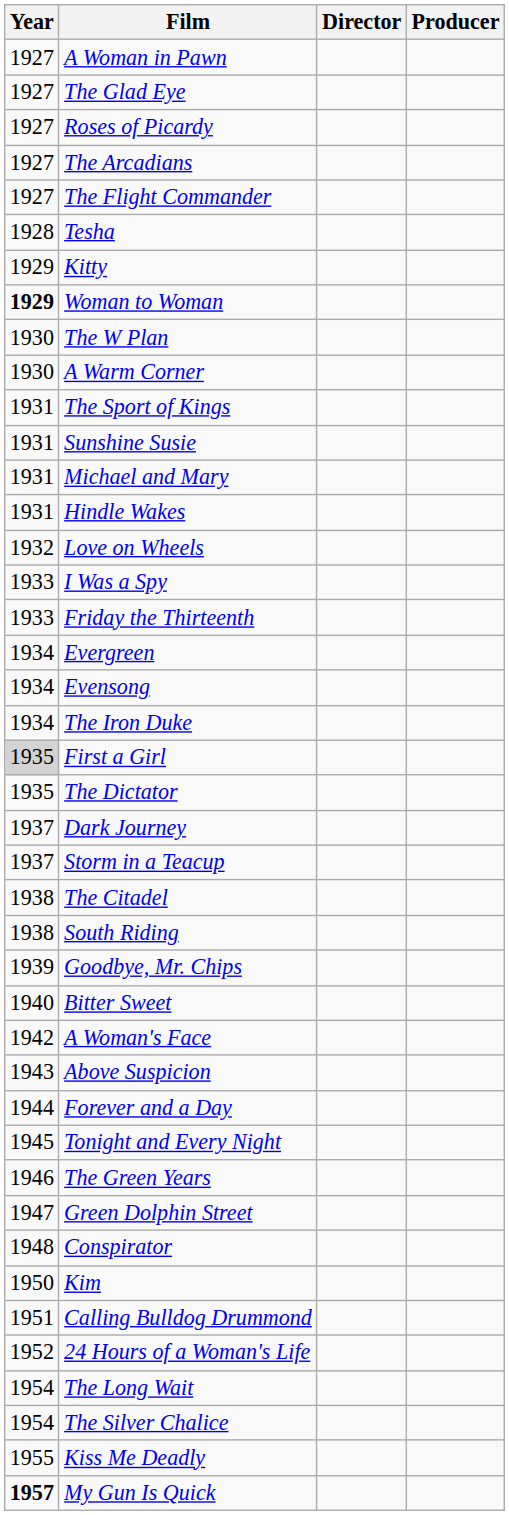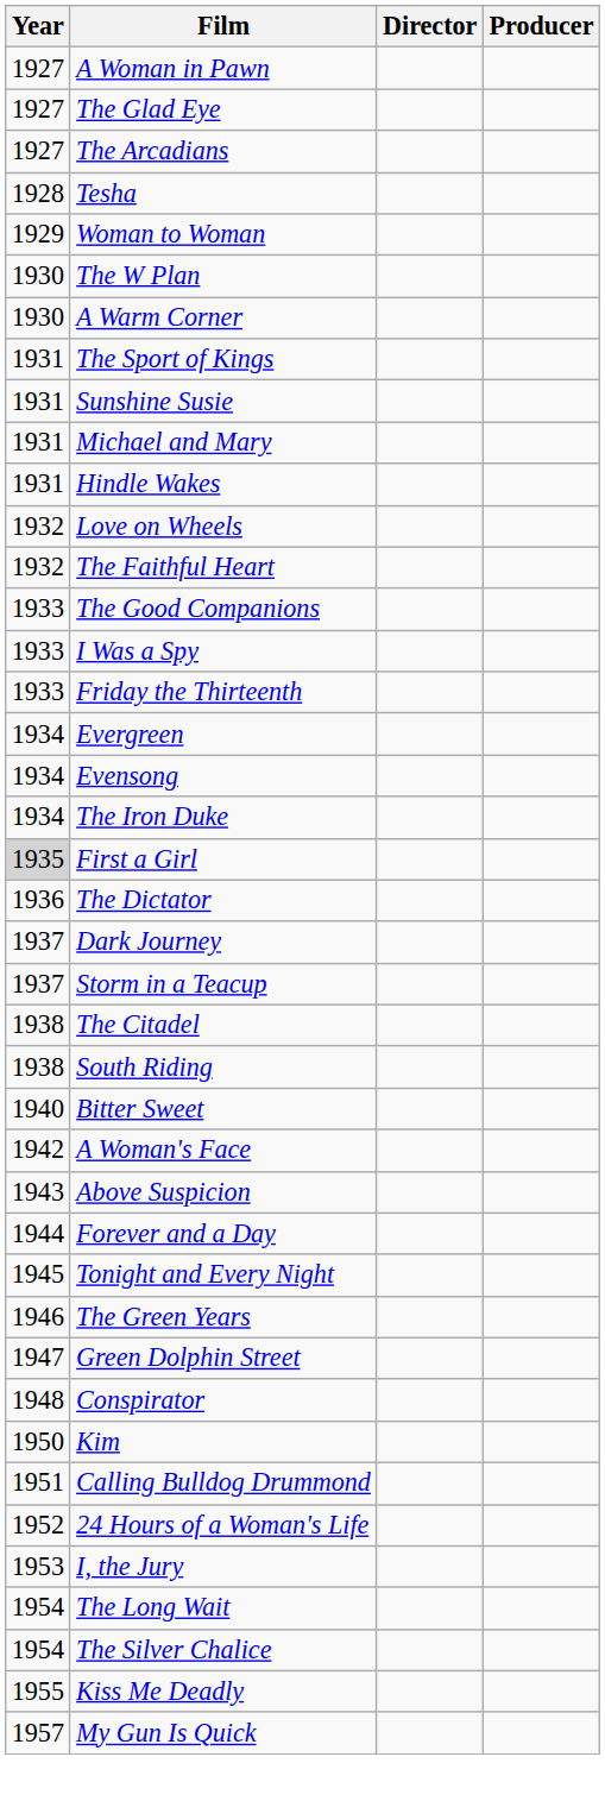 <table class="wikitable">
 <tr>
 <th>Year</th>
 <th>Film</th>
 <th>Director</th>
 <th>Producer</th>
 </tr>
 <tr>
 <td>1927</td>
 <td><em><a href='#'>A Woman in Pawn</a></em></td>
 <td></td>
 <td></td>
 </tr>
 <tr>
 <td>1927</td>
 <td><em><a href='#'>The Glad Eye</a></em></td>
 <td></td>
 <td></td>
 </tr>
 <tr>
 <td>1927</td>
-<td><em><a href='#'>Roses of Picardy</a></em></td>
-<td></td>
-<td></td>
-</tr>
-<tr>
-<td>1927</td>
 <td><em><a href='#'>The Arcadians</a></em></td>
-<td></td>
-<td></td>
-</tr>
-<tr>
-<td>1927</td>
-<td><em><a href='#'>The Flight Commander</a></em></td>
 <td></td>
 <td></td>
 </tr>
 <tr>
 <td>1928</td>
 <td><em><a href='#'>Tesha</a></em></td>
 <td></td>
 <td></td>
 </tr>
 <tr>
 <td>1929</td>
-<td><em><a href='#'>Kitty</a></em></td>
-<td></td>
-<td></td>
-</tr>
-<tr>
-<td><strong>1929</strong></td>
 <td><em><a href='#'>Woman to Woman</a></em></td>
 <td></td>
 <td></td>
 </tr>
 <tr>
 <td>1930</td>
 <td><em><a href='#'>The W Plan</a></em></td>
 <td></td>
 <td></td>
 </tr>
 <tr>
 <td>1930</td>
 <td><em><a href='#'>A Warm Corner</a></em></td>
 <td></td>
 <td></td>
 </tr>
 <tr>
 <td>1931</td>
 <td><em><a href='#'>The Sport of Kings</a></em></td>
 <td></td>
 <td></td>
 </tr>
 <tr>
 <td>1931</td>
 <td><em><a href='#'>Sunshine Susie</a></em></td>
 <td></td>
 <td></td>
 </tr>
 <tr>
 <td>1931</td>
 <td><em><a href='#'>Michael and Mary</a></em></td>
 <td></td>
 <td></td>
 </tr>
 <tr>
 <td>1931</td>
 <td><em><a href='#'>Hindle Wakes</a></em></td>
 <td></td>
 <td></td>
 </tr>
 <tr>
 <td>1932</td>
 <td><em><a href='#'>Love on Wheels</a></em></td>
 <td></td>
 <td></td>
 </tr>
 <tr>
+<td>1932</td>
+<td><em><a href='#'>The Faithful Heart</a></em></td>
+<td></td>
+<td></td>
+</tr>
+<tr>
+<td>1933</td>
+<td><em><a href='#'>The Good Companions</a></em></td>
+<td></td>
+<td></td>
+</tr>
+<tr>
 <td>1933</td>
 <td><em><a href='#'>I Was a Spy</a></em></td>
 <td></td>
 <td></td>
 </tr>
 <tr>
 <td>1933</td>
 <td><em><a href='#'>Friday the Thirteenth</a></em></td>
 <td></td>
 <td></td>
 </tr>
 <tr>
 <td>1934</td>
 <td><em><a href='#'>Evergreen</a></em></td>
 <td></td>
 <td></td>
 </tr>
 <tr>
 <td>1934</td>
 <td><em><a href='#'>Evensong</a></em></td>
 <td></td>
 <td></td>
 </tr>
 <tr>
 <td>1934</td>
 <td><em><a href='#'>The Iron Duke</a></em></td>
 <td></td>
 <td></td>
 </tr>
 <tr>
 <td style="background: lightgrey;">1935</td>
 <td><em><a href='#'>First a Girl</a></em></td>
 <td></td>
 <td></td>
 </tr>
 <tr>
-<td>1935</td>
+<td>1936</td>
 <td><em><a href='#'>The Dictator</a></em></td>
 <td></td>
 <td></td>
 </tr>
 <tr>
 <td>1937</td>
 <td><em><a href='#'>Dark Journey</a></em></td>
 <td></td>
 <td></td>
 </tr>
 <tr>
 <td>1937</td>
 <td><em><a href='#'>Storm in a Teacup</a></em></td>
 <td></td>
 <td></td>
 </tr>
 <tr>
 <td>1938</td>
 <td><em><a href='#'>The Citadel</a></em></td>
 <td></td>
 <td></td>
 </tr>
 <tr>
 <td>1938</td>
 <td><em><a href='#'>South Riding</a></em></td>
-<td></td>
-<td></td>
-</tr>
-<tr>
-<td>1939</td>
-<td><em><a href='#'>Goodbye, Mr. Chips</a></em></td>
 <td></td>
 <td></td>
 </tr>
 <tr>
 <td>1940</td>
 <td><em><a href='#'>Bitter Sweet</a></em></td>
 <td></td>
 <td></td>
 </tr>
 <tr>
 <td>1942</td>
 <td><em><a href='#'>A Woman's Face</a></em></td>
 <td></td>
 <td></td>
 </tr>
 <tr>
 <td>1943</td>
 <td><em><a href='#'>Above Suspicion</a></em></td>
 <td></td>
 <td></td>
 </tr>
 <tr>
 <td>1944</td>
 <td><em><a href='#'>Forever and a Day</a></em></td>
 <td></td>
 <td></td>
 </tr>
 <tr>
 <td>1945</td>
 <td><em><a href='#'>Tonight and Every Night</a></em></td>
 <td></td>
 <td></td>
 </tr>
 <tr>
 <td>1946</td>
 <td><em><a href='#'>The Green Years</a></em></td>
 <td></td>
 <td></td>
 </tr>
 <tr>
 <td>1947</td>
 <td><em><a href='#'>Green Dolphin Street</a></em></td>
 <td></td>
 <td></td>
 </tr>
 <tr>
 <td>1948</td>
 <td><em><a href='#'>Conspirator</a></em></td>
 <td></td>
 <td></td>
 </tr>
 <tr>
 <td>1950</td>
 <td><em><a href='#'>Kim</a></em></td>
 <td></td>
 <td></td>
 </tr>
 <tr>
 <td>1951</td>
 <td><em><a href='#'>Calling Bulldog Drummond</a></em></td>
 <td></td>
 <td></td>
 </tr>
 <tr>
 <td>1952</td>
 <td><em><a href='#'>24 Hours of a Woman's Life</a></em></td>
 <td></td>
 <td></td>
 </tr>
 <tr>
+<td>1953</td>
+<td><em><a href='#'>I, the Jury</a></em></td>
+<td></td>
+<td></td>
+</tr>
+<tr>
 <td>1954</td>
 <td><em><a href='#'>The Long Wait</a></em></td>
 <td></td>
 <td></td>
 </tr>
 <tr>
 <td>1954</td>
 <td><em><a href='#'>The Silver Chalice</a></em></td>
 <td></td>
 <td></td>
 </tr>
 <tr>
 <td>1955</td>
 <td><em><a href='#'>Kiss Me Deadly</a></em></td>
 <td></td>
 <td></td>
 </tr>
 <tr>
-<td><strong>1957</strong></td>
+<td>1957</td>
 <td><em><a href='#'>My Gun Is Quick</a></em></td>
 <td></td>
 <td></td>
 </tr>
 </table>
